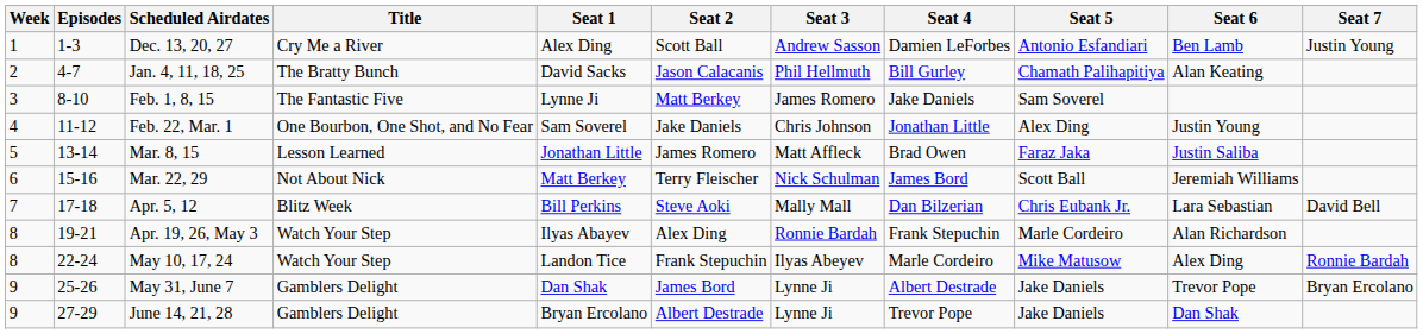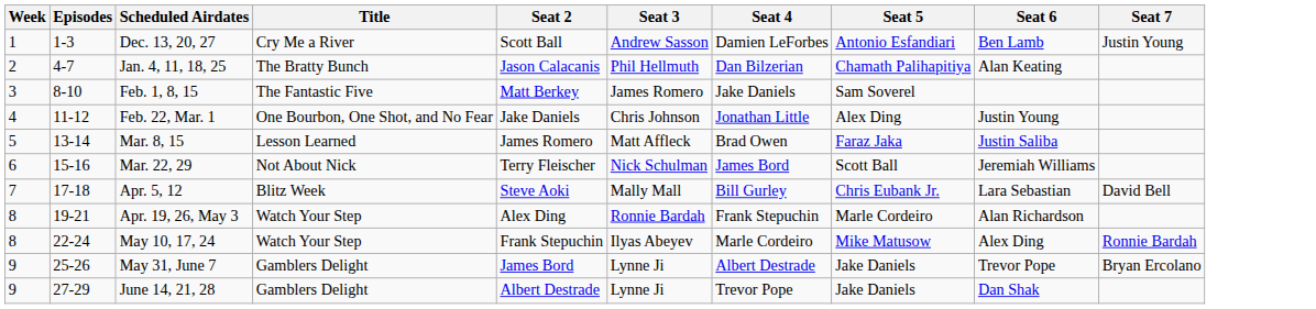 <table class="wikitable" >
 <tr>
 <th>Week</th>
 <th>Episodes</th>
 <th>Scheduled Airdates</th>
 <th>Title</th>
-<th>Seat 1</th>
 <th>Seat 2</th>
 <th>Seat 3</th>
 <th>Seat 4</th>
 <th>Seat 5</th>
 <th>Seat 6</th>
 <th>Seat 7</th>
 </tr>
 <tr>
 <td>1</td>
 <td>1-3</td>
 <td>Dec. 13, 20, 27</td>
 <td>Cry Me a River</td>
-<td>Alex Ding</td>
 <td>Scott Ball</td>
 <td><a href='#'>Andrew Sasson</a></td>
 <td>Damien LeForbes</td>
 <td><a href='#'>Antonio Esfandiari</a></td>
 <td><a href='#'>Ben Lamb</a></td>
 <td>Justin Young</td>
 </tr>
 <tr>
 <td>2</td>
 <td>4-7</td>
 <td>Jan. 4, 11, 18, 25</td>
 <td>The Bratty Bunch</td>
-<td>David Sacks</td>
 <td><a href='#'>Jason Calacanis</a></td>
 <td><a href='#'>Phil Hellmuth</a></td>
-<td><a href='#'>Bill Gurley</a></td>
+<td><a href='#'>Dan Bilzerian</a></td>
 <td><a href='#'>Chamath Palihapitiya</a></td>
 <td>Alan Keating</td>
 <td></td>
 </tr>
 <tr>
 <td>3</td>
 <td>8-10</td>
 <td>Feb. 1, 8, 15</td>
 <td>The Fantastic Five</td>
-<td>Lynne Ji</td>
 <td><a href='#'>Matt Berkey</a></td>
 <td>James Romero</td>
 <td>Jake Daniels</td>
 <td>Sam Soverel</td>
 <td></td>
 <td></td>
 </tr>
 <tr>
 <td>4</td>
 <td>11-12</td>
 <td>Feb. 22, Mar. 1</td>
 <td>One Bourbon, One Shot, and No Fear</td>
-<td>Sam Soverel</td>
 <td>Jake Daniels</td>
 <td>Chris Johnson</td>
 <td><a href='#'>Jonathan Little</a></td>
 <td>Alex Ding</td>
 <td>Justin Young</td>
 <td></td>
 </tr>
 <tr>
 <td>5</td>
 <td>13-14</td>
 <td>Mar. 8, 15</td>
 <td>Lesson Learned</td>
-<td><a href='#'>Jonathan Little</a></td>
 <td>James Romero</td>
 <td>Matt Affleck</td>
 <td>Brad Owen</td>
 <td><a href='#'>Faraz Jaka</a></td>
 <td><a href='#'>Justin Saliba</a></td>
 <td></td>
 </tr>
 <tr>
 <td>6</td>
 <td>15-16</td>
 <td>Mar. 22, 29</td>
 <td>Not About Nick</td>
-<td><a href='#'>Matt Berkey</a></td>
 <td>Terry Fleischer</td>
 <td><a href='#'>Nick Schulman</a></td>
 <td><a href='#'>James Bord</a></td>
 <td>Scott Ball</td>
 <td>Jeremiah Williams</td>
 <td></td>
 </tr>
 <tr>
 <td>7</td>
 <td>17-18</td>
 <td>Apr. 5, 12</td>
 <td>Blitz Week</td>
-<td><a href='#'>Bill Perkins</a></td>
 <td><a href='#'>Steve Aoki</a></td>
 <td>Mally Mall</td>
-<td><a href='#'>Dan Bilzerian</a></td>
+<td><a href='#'>Bill Gurley</a></td>
 <td><a href='#'>Chris Eubank Jr.</a></td>
 <td>Lara Sebastian</td>
 <td>David Bell</td>
 </tr>
 <tr>
 <td>8</td>
 <td>19-21</td>
 <td>Apr. 19, 26, May 3</td>
 <td>Watch Your Step</td>
-<td>Ilyas Abayev</td>
 <td>Alex Ding</td>
 <td><a href='#'>Ronnie Bardah</a></td>
 <td>Frank Stepuchin</td>
 <td>Marle Cordeiro</td>
 <td>Alan Richardson</td>
 <td></td>
 </tr>
 <tr>
 <td>8</td>
 <td>22-24</td>
 <td>May 10, 17, 24</td>
 <td>Watch Your Step</td>
-<td>Landon Tice</td>
 <td>Frank Stepuchin</td>
 <td>Ilyas Abeyev</td>
 <td>Marle Cordeiro</td>
 <td><a href='#'>Mike Matusow</a></td>
 <td>Alex Ding</td>
 <td><a href='#'>Ronnie Bardah</a></td>
 </tr>
 <tr>
 <td>9</td>
 <td>25-26</td>
 <td>May 31, June 7</td>
 <td>Gamblers Delight</td>
-<td><a href='#'>Dan Shak</a></td>
 <td><a href='#'>James Bord</a></td>
 <td>Lynne Ji</td>
 <td><a href='#'>Albert Destrade</a></td>
 <td>Jake Daniels</td>
 <td>Trevor Pope</td>
 <td>Bryan Ercolano</td>
 </tr>
 <tr>
 <td>9</td>
 <td>27-29</td>
 <td>June 14, 21, 28</td>
 <td>Gamblers Delight</td>
-<td>Bryan Ercolano</td>
 <td><a href='#'>Albert Destrade</a></td>
 <td>Lynne Ji</td>
 <td>Trevor Pope</td>
 <td>Jake Daniels</td>
 <td><a href='#'>Dan Shak</a></td>
 <td></td>
 </tr>
 </table>
